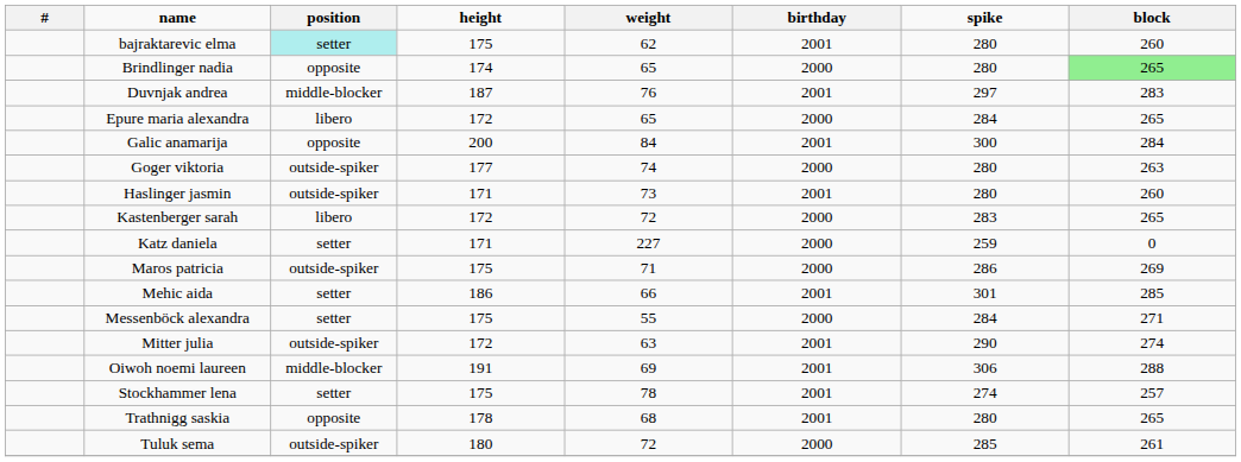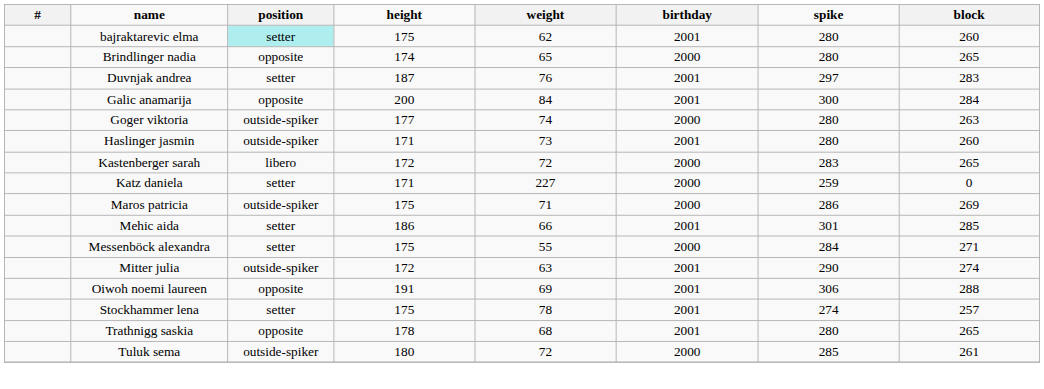 <table Class="wikitable sortable" style="text-align:center;">
 <tr>
 <th Style="width:5em">#</th>
 <td style="width:12em"><strong>name</strong></td>
 <th Style="width:8em"><strong>position</strong></th>
 <td style="width:11em"><strong>height</strong></td>
 <th Style="width:11em"><strong>weight</strong></th>
 <th Style="width:11em"><strong>birthday</strong></th>
 <td style="width:11em"><strong>spike</strong></td>
 <th Style="width:11em"><strong>block</strong></th>
 </tr>
 <tr>
 <td></td>
 <td>bajraktarevic elma</td>
 <td style="background: paleturquoise;">setter</td>
 <td>175</td>
 <td>62</td>
 <td>2001</td>
 <td>280</td>
 <td>260</td>
 </tr>
 <tr>
 <td></td>
 <td>Brindlinger nadia</td>
 <td>opposite</td>
 <td>174</td>
 <td>65</td>
 <td>2000</td>
 <td>280</td>
-<td style="background: lightgreen;">265</td>
+<td>265</td>
 </tr>
 <tr>
 <td></td>
 <td>Duvnjak andrea</td>
-<td>middle-blocker</td>
+<td>setter</td>
 <td>187</td>
 <td>76</td>
 <td>2001</td>
 <td>297</td>
 <td>283</td>
-</tr>
-<tr>
-<td></td>
-<td>Epure maria alexandra</td>
-<td>libero</td>
-<td>172</td>
-<td>65</td>
-<td>2000</td>
-<td>284</td>
-<td>265</td>
 </tr>
 <tr>
 <td></td>
 <td>Galic anamarija</td>
 <td>opposite</td>
 <td>200</td>
 <td>84</td>
 <td>2001</td>
 <td>300</td>
 <td>284</td>
 </tr>
 <tr>
 <td></td>
 <td>Goger viktoria</td>
 <td>outside-spiker</td>
 <td>177</td>
 <td>74</td>
 <td>2000</td>
 <td>280</td>
 <td>263</td>
 </tr>
 <tr>
 <td></td>
 <td>Haslinger jasmin</td>
 <td>outside-spiker</td>
 <td>171</td>
 <td>73</td>
 <td>2001</td>
 <td>280</td>
 <td>260</td>
 </tr>
 <tr>
 <td></td>
 <td>Kastenberger sarah</td>
 <td>libero</td>
 <td>172</td>
 <td>72</td>
 <td>2000</td>
 <td>283</td>
 <td>265</td>
 </tr>
 <tr>
 <td></td>
 <td>Katz daniela</td>
 <td>setter</td>
 <td>171</td>
 <td>227</td>
 <td>2000</td>
 <td>259</td>
 <td>0</td>
 </tr>
 <tr>
 <td></td>
 <td>Maros patricia</td>
 <td>outside-spiker</td>
 <td>175</td>
 <td>71</td>
 <td>2000</td>
 <td>286</td>
 <td>269</td>
 </tr>
 <tr>
 <td></td>
 <td>Mehic aida</td>
 <td>setter</td>
 <td>186</td>
 <td>66</td>
 <td>2001</td>
 <td>301</td>
 <td>285</td>
 </tr>
 <tr>
 <td></td>
 <td>Messenböck alexandra</td>
 <td>setter</td>
 <td>175</td>
 <td>55</td>
 <td>2000</td>
 <td>284</td>
 <td>271</td>
 </tr>
 <tr>
 <td></td>
 <td>Mitter julia</td>
 <td>outside-spiker</td>
 <td>172</td>
 <td>63</td>
 <td>2001</td>
 <td>290</td>
 <td>274</td>
 </tr>
 <tr>
 <td></td>
 <td>Oiwoh noemi laureen</td>
-<td>middle-blocker</td>
+<td>opposite</td>
 <td>191</td>
 <td>69</td>
 <td>2001</td>
 <td>306</td>
 <td>288</td>
 </tr>
 <tr>
 <td></td>
 <td>Stockhammer lena</td>
 <td>setter</td>
 <td>175</td>
 <td>78</td>
 <td>2001</td>
 <td>274</td>
 <td>257</td>
 </tr>
 <tr>
 <td></td>
 <td>Trathnigg saskia</td>
 <td>opposite</td>
 <td>178</td>
 <td>68</td>
 <td>2001</td>
 <td>280</td>
 <td>265</td>
 </tr>
 <tr>
 <td></td>
 <td>Tuluk sema</td>
 <td>outside-spiker</td>
 <td>180</td>
 <td>72</td>
 <td>2000</td>
 <td>285</td>
 <td>261</td>
 </tr>
 <tr>
 </tr>
 </table>
